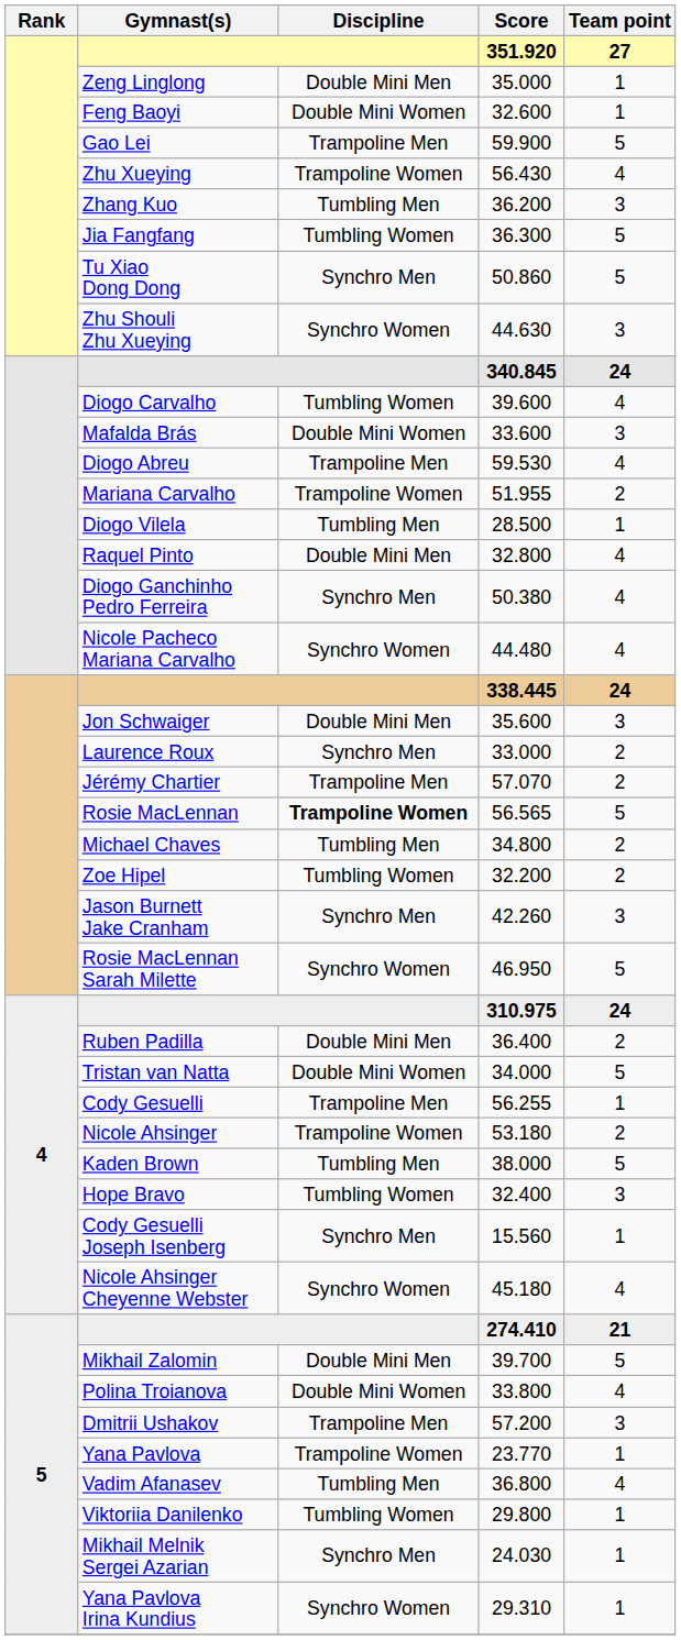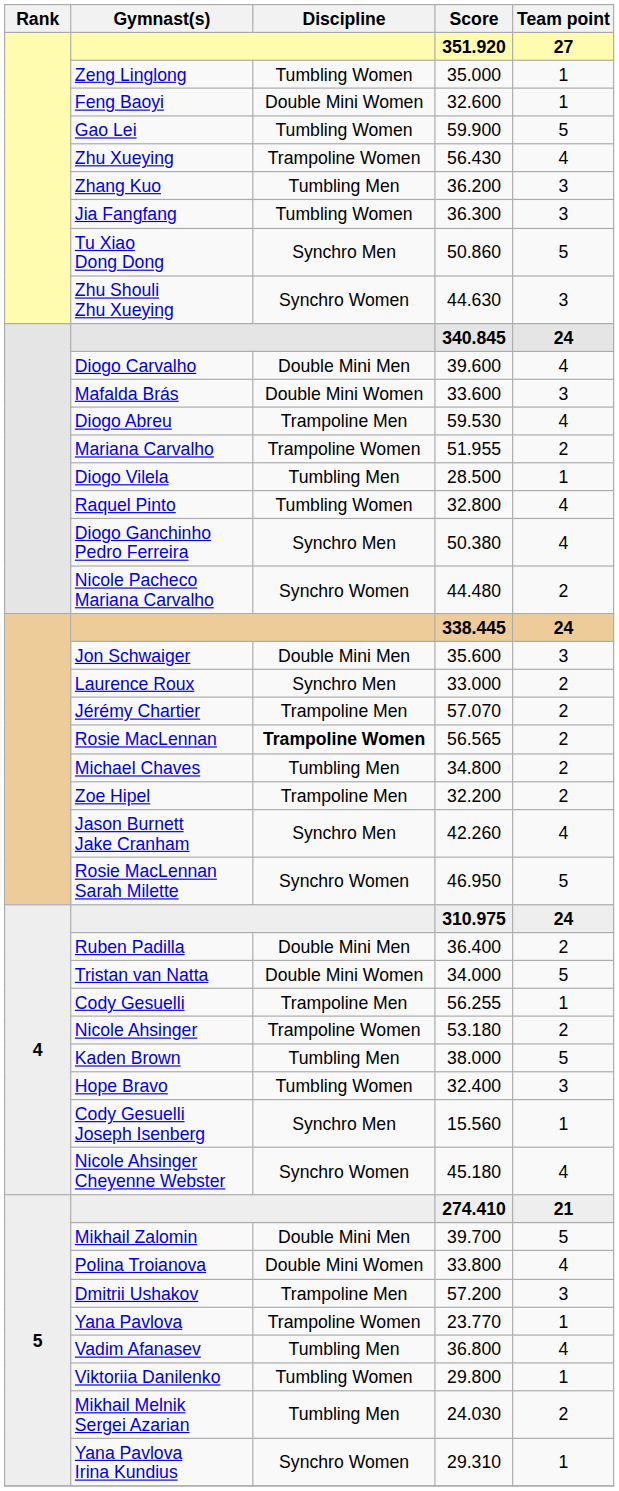 <table class="wikitable" style="text-align:center; font-size:95%">
 <tr>
 <th style="width:50px;">Rank</th>
 <th style="width:150px;">Gymnast(s)</th>
 <th style="width:150px;">Discipline</th>
 <th style="width:60px;">Score</th>
 <th style="width:80px;">Team point</th>
 </tr>
 <tr style="background:#fffcaf;">
 <td rowspan=9></td>
 <td colspan=2 style="text-align:center;"><strong></strong></td>
 <td><strong>351.920</strong></td>
 <td><strong>27</strong></td>
 </tr>
 <tr>
 <td style="text-align:left;"><a href='#'>Zeng Linglong</a></td>
-<td>Double Mini Men</td>
+<td>Tumbling Women</td>
 <td>35.000</td>
 <td>1</td>
 </tr>
 <tr>
 <td style="text-align:left;"><a href='#'>Feng Baoyi</a></td>
 <td>Double Mini Women</td>
 <td>32.600</td>
 <td>1</td>
 </tr>
 <tr>
 <td style="text-align:left;"><a href='#'>Gao Lei</a></td>
-<td>Trampoline Men</td>
+<td>Tumbling Women</td>
 <td>59.900</td>
 <td>5</td>
 </tr>
 <tr>
 <td style="text-align:left;"><a href='#'>Zhu Xueying</a></td>
 <td>Trampoline Women</td>
 <td>56.430</td>
 <td>4</td>
 </tr>
 <tr>
 <td style="text-align:left;"><a href='#'>Zhang Kuo</a></td>
 <td>Tumbling Men</td>
 <td>36.200</td>
 <td>3</td>
 </tr>
 <tr>
 <td style="text-align:left;"><a href='#'>Jia Fangfang</a></td>
 <td>Tumbling Women</td>
 <td>36.300</td>
-<td>5</td>
+<td>3</td>
 </tr>
 <tr>
 <td style="text-align:left;"><a href='#'>Tu Xiao</a> <br> <a href='#'>Dong Dong</a></td>
 <td>Synchro Men</td>
 <td>50.860</td>
 <td>5</td>
 </tr>
 <tr>
 <td style="text-align:left;"><a href='#'>Zhu Shouli</a> <br> <a href='#'>Zhu Xueying</a></td>
 <td>Synchro Women</td>
 <td>44.630</td>
 <td>3</td>
 </tr>
 <tr style="background:#e5e5e5;">
 <td rowspan=9></td>
 <td colspan=2 style="text-align:center;"><strong></strong></td>
 <td><strong>340.845</strong></td>
 <td><strong>24</strong></td>
 </tr>
 <tr>
 <td style="text-align:left;"><a href='#'>Diogo Carvalho</a></td>
-<td>Tumbling Women</td>
+<td>Double Mini Men</td>
 <td>39.600</td>
 <td>4</td>
 </tr>
 <tr>
 <td style="text-align:left;"><a href='#'>Mafalda Brás</a></td>
 <td>Double Mini Women</td>
 <td>33.600</td>
 <td>3</td>
 </tr>
 <tr>
 <td style="text-align:left;"><a href='#'>Diogo Abreu</a></td>
 <td>Trampoline Men</td>
 <td>59.530</td>
 <td>4</td>
 </tr>
 <tr>
 <td style="text-align:left;"><a href='#'>Mariana Carvalho</a></td>
 <td>Trampoline Women</td>
 <td>51.955</td>
 <td>2</td>
 </tr>
 <tr>
 <td style="text-align:left;"><a href='#'>Diogo Vilela</a></td>
 <td>Tumbling Men</td>
 <td>28.500</td>
 <td>1</td>
 </tr>
 <tr>
 <td style="text-align:left;"><a href='#'>Raquel Pinto</a></td>
-<td>Double Mini Men</td>
+<td>Tumbling Women</td>
 <td>32.800</td>
 <td>4</td>
 </tr>
 <tr>
 <td style="text-align:left;"><a href='#'>Diogo Ganchinho</a> <br> <a href='#'>Pedro Ferreira</a></td>
 <td>Synchro Men</td>
 <td>50.380</td>
 <td>4</td>
 </tr>
 <tr>
 <td style="text-align:left;"><a href='#'>Nicole Pacheco</a> <br> <a href='#'>Mariana Carvalho</a></td>
 <td>Synchro Women</td>
 <td>44.480</td>
-<td>4</td>
+<td>2</td>
 </tr>
 <tr style="background:#ec9;">
 <td rowspan=9></td>
 <td colspan=2 style="text-align:center;"><strong></strong></td>
 <td><strong>338.445</strong></td>
 <td><strong>24</strong></td>
 </tr>
 <tr>
 <td style="text-align:left;"><a href='#'>Jon Schwaiger</a></td>
 <td>Double Mini Men</td>
 <td>35.600</td>
 <td>3</td>
 </tr>
 <tr>
 <td style="text-align:left;"><a href='#'>Laurence Roux</a></td>
 <td>Synchro Men</td>
 <td>33.000</td>
 <td>2</td>
 </tr>
 <tr>
 <td style="text-align:left;"><a href='#'>Jérémy Chartier</a></td>
 <td>Trampoline Men</td>
 <td>57.070</td>
 <td>2</td>
 </tr>
 <tr>
 <td style="text-align:left;"><a href='#'>Rosie MacLennan</a></td>
 <td><strong>Trampoline Women</strong></td>
 <td>56.565</td>
-<td>5</td>
+<td>2</td>
 </tr>
 <tr>
 <td style="text-align:left;"><a href='#'>Michael Chaves</a></td>
 <td>Tumbling Men</td>
 <td>34.800</td>
 <td>2</td>
 </tr>
 <tr>
 <td style="text-align:left;"><a href='#'>Zoe Hipel</a></td>
-<td>Tumbling Women</td>
+<td>Trampoline Men</td>
 <td>32.200</td>
 <td>2</td>
 </tr>
 <tr>
 <td style="text-align:left;"><a href='#'>Jason Burnett</a> <br> <a href='#'>Jake Cranham</a></td>
 <td>Synchro Men</td>
 <td>42.260</td>
-<td>3</td>
+<td>4</td>
 </tr>
 <tr>
 <td style="text-align:left;"><a href='#'>Rosie MacLennan</a> <br> <a href='#'>Sarah Milette</a></td>
 <td>Synchro Women</td>
 <td>46.950</td>
 <td>5</td>
 </tr>
 <tr style="background:#eee;">
 <td rowspan=9><strong>4</strong></td>
 <td colspan=2 style="text-align:center;"><strong></strong></td>
 <td><strong>310.975</strong></td>
 <td><strong>24</strong></td>
 </tr>
 <tr>
 <td style="text-align:left;"><a href='#'>Ruben Padilla</a></td>
 <td>Double Mini Men</td>
 <td>36.400</td>
 <td>2</td>
 </tr>
 <tr>
 <td style="text-align:left;"><a href='#'>Tristan van Natta</a></td>
 <td>Double Mini Women</td>
 <td>34.000</td>
 <td>5</td>
 </tr>
 <tr>
 <td style="text-align:left;"><a href='#'>Cody Gesuelli</a></td>
 <td>Trampoline Men</td>
 <td>56.255</td>
 <td>1</td>
 </tr>
 <tr>
 <td style="text-align:left;"><a href='#'>Nicole Ahsinger</a></td>
 <td>Trampoline Women</td>
 <td>53.180</td>
 <td>2</td>
 </tr>
 <tr>
 <td style="text-align:left;"><a href='#'>Kaden Brown</a></td>
 <td>Tumbling Men</td>
 <td>38.000</td>
 <td>5</td>
 </tr>
 <tr>
 <td style="text-align:left;"><a href='#'>Hope Bravo</a></td>
 <td>Tumbling Women</td>
 <td>32.400</td>
 <td>3</td>
 </tr>
 <tr>
 <td style="text-align:left;"><a href='#'>Cody Gesuelli</a> <br> <a href='#'>Joseph Isenberg</a></td>
 <td>Synchro Men</td>
 <td>15.560</td>
 <td>1</td>
 </tr>
 <tr>
 <td style="text-align:left;"><a href='#'>Nicole Ahsinger</a> <br> <a href='#'>Cheyenne Webster</a></td>
 <td>Synchro Women</td>
 <td>45.180</td>
 <td>4</td>
 </tr>
 <tr style="background:#eee;">
 <td rowspan=9><strong>5</strong></td>
 <td colspan=2 style="text-align:center;"><strong></strong></td>
 <td><strong>274.410</strong></td>
 <td><strong>21</strong></td>
 </tr>
 <tr>
 <td style="text-align:left;"><a href='#'>Mikhail Zalomin</a></td>
 <td>Double Mini Men</td>
 <td>39.700</td>
 <td>5</td>
 </tr>
 <tr>
 <td style="text-align:left;"><a href='#'>Polina Troianova</a></td>
 <td>Double Mini Women</td>
 <td>33.800</td>
 <td>4</td>
 </tr>
 <tr>
 <td style="text-align:left;"><a href='#'>Dmitrii Ushakov</a></td>
 <td>Trampoline Men</td>
 <td>57.200</td>
 <td>3</td>
 </tr>
 <tr>
 <td style="text-align:left;"><a href='#'>Yana Pavlova</a></td>
 <td>Trampoline Women</td>
 <td>23.770</td>
 <td>1</td>
 </tr>
 <tr>
 <td style="text-align:left;"><a href='#'>Vadim Afanasev</a></td>
 <td>Tumbling Men</td>
 <td>36.800</td>
 <td>4</td>
 </tr>
 <tr>
 <td style="text-align:left;"><a href='#'>Viktoriia Danilenko</a></td>
 <td>Tumbling Women</td>
 <td>29.800</td>
 <td>1</td>
 </tr>
 <tr>
 <td style="text-align:left;"><a href='#'>Mikhail Melnik</a> <br> <a href='#'>Sergei Azarian</a></td>
-<td>Synchro Men</td>
+<td>Tumbling Men</td>
 <td>24.030</td>
-<td>1</td>
+<td>2</td>
 </tr>
 <tr>
 <td style="text-align:left;"><a href='#'>Yana Pavlova</a> <br> <a href='#'>Irina Kundius</a></td>
 <td>Synchro Women</td>
 <td>29.310</td>
 <td>1</td>
 </tr>
 <tr>
 </tr>
 </table>
